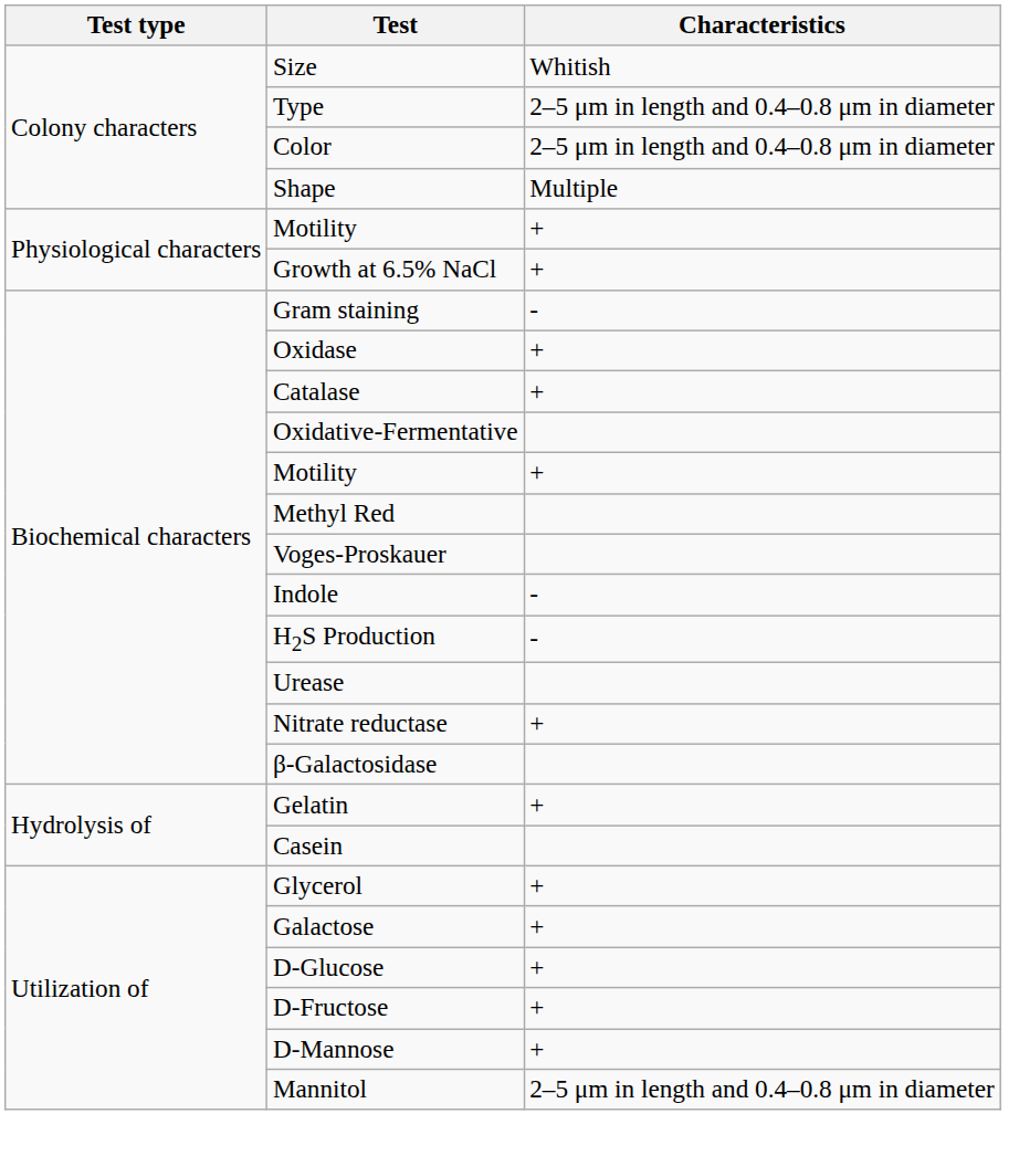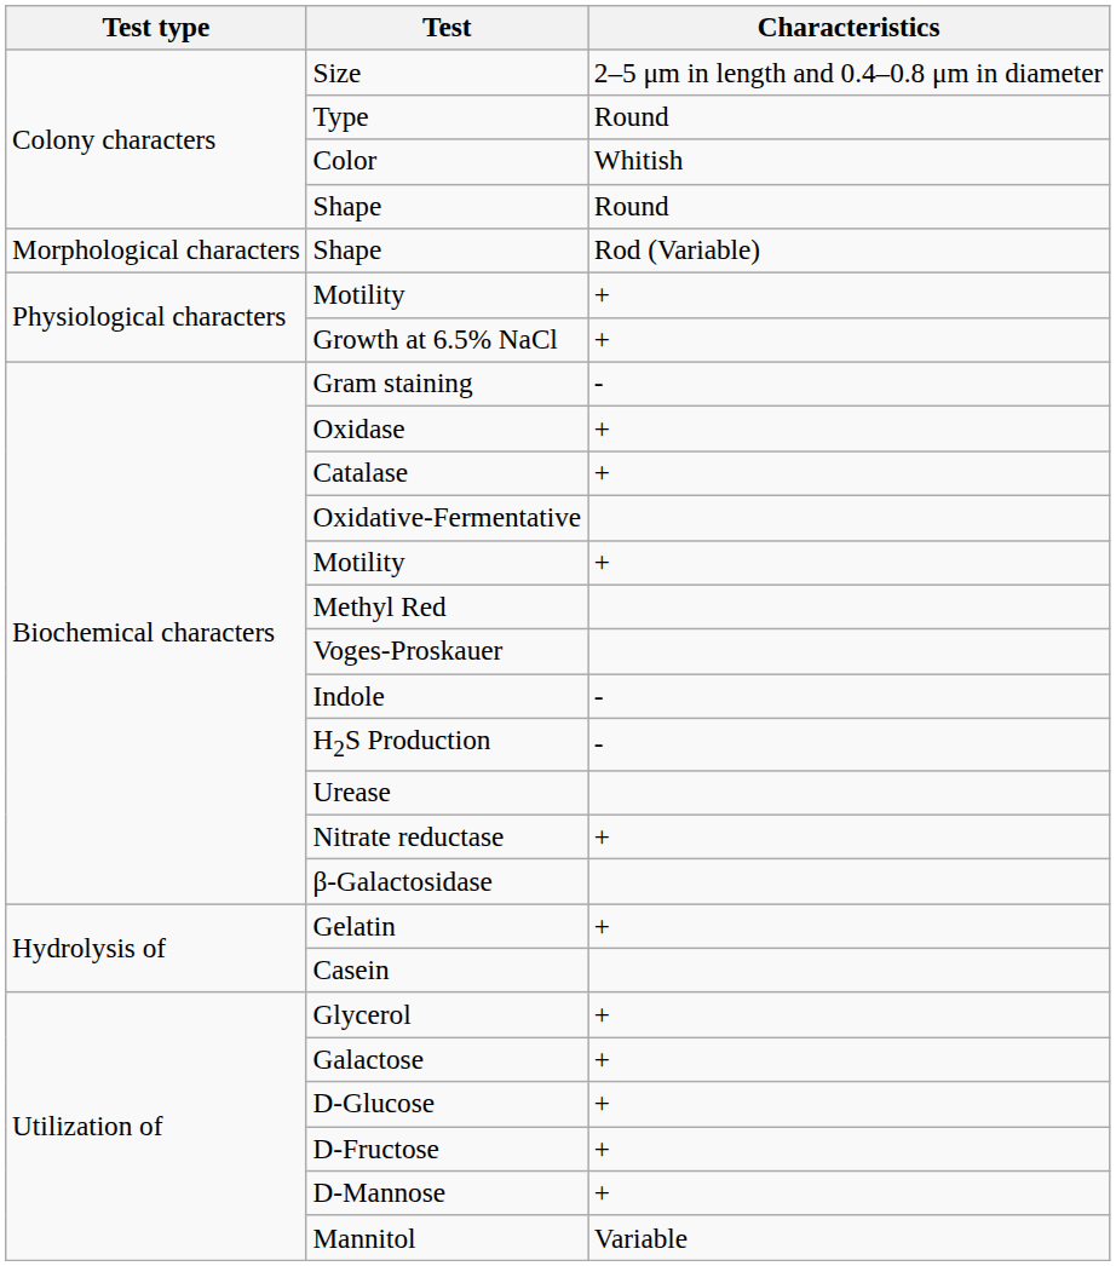 <table class="wikitable">
 <tr>
 <th>Test type</th>
 <th>Test</th>
 <th>Characteristics</th>
 </tr>
 <tr>
 <td rowspan="4">Colony characters</td>
 <td>Size</td>
+<td>2–5 μm in length and 0.4–0.8 μm in diameter</td>
+</tr>
+<tr>
+<td>Type</td>
+<td>Round</td>
+</tr>
+<tr>
+<td>Color</td>
 <td>Whitish</td>
 </tr>
 <tr>
-<td>Type</td>
-<td>2–5 μm in length and 0.4–0.8 μm in diameter</td>
+<td>Shape</td>
+<td>Round</td>
 </tr>
 <tr>
-<td>Color</td>
-<td>2–5 μm in length and 0.4–0.8 μm in diameter</td>
-</tr>
-<tr>
+<td>Morphological characters</td>
 <td>Shape</td>
-<td>Multiple</td>
+<td>Rod (Variable)</td>
 </tr>
 <tr>
 <td rowspan="2">Physiological characters</td>
 <td>Motility</td>
 <td>+</td>
 </tr>
 <tr>
 <td>Growth at 6.5% NaCl</td>
 <td>+</td>
 </tr>
 <tr>
 <td rowspan="12">Biochemical characters</td>
 <td>Gram staining</td>
 <td>-</td>
 </tr>
 <tr>
 <td>Oxidase</td>
 <td>+</td>
 </tr>
 <tr>
 <td>Catalase</td>
 <td>+</td>
 </tr>
 <tr>
 <td>Oxidative-Fermentative</td>
 <td></td>
 </tr>
 <tr>
 <td>Motility</td>
 <td>+</td>
 </tr>
 <tr>
 <td>Methyl Red</td>
 <td></td>
 </tr>
 <tr>
 <td>Voges-Proskauer</td>
 <td></td>
 </tr>
 <tr>
 <td>Indole</td>
 <td>-</td>
 </tr>
 <tr>
 <td>H<sub>2</sub>S Production</td>
 <td>-</td>
 </tr>
 <tr>
 <td>Urease</td>
 <td></td>
 </tr>
 <tr>
 <td>Nitrate reductase</td>
 <td>+</td>
 </tr>
 <tr>
 <td>β-Galactosidase</td>
 <td></td>
 </tr>
 <tr>
 <td rowspan="2">Hydrolysis of</td>
 <td>Gelatin</td>
 <td>+</td>
 </tr>
 <tr>
 <td>Casein</td>
 <td></td>
 </tr>
 <tr>
 <td rowspan="6">Utilization of</td>
 <td>Glycerol</td>
 <td>+</td>
 </tr>
 <tr>
 <td>Galactose</td>
 <td>+</td>
 </tr>
 <tr>
 <td>D-Glucose</td>
 <td>+</td>
 </tr>
 <tr>
 <td>D-Fructose</td>
 <td>+</td>
 </tr>
 <tr>
 <td>D-Mannose</td>
 <td>+</td>
 </tr>
 <tr>
 <td>Mannitol</td>
-<td>2–5 μm in length and 0.4–0.8 μm in diameter</td>
+<td>Variable</td>
 </tr>
 </table>
